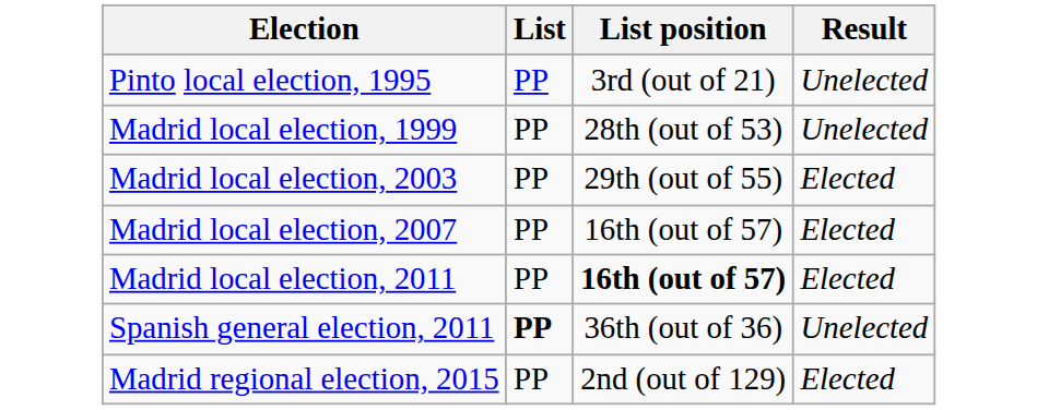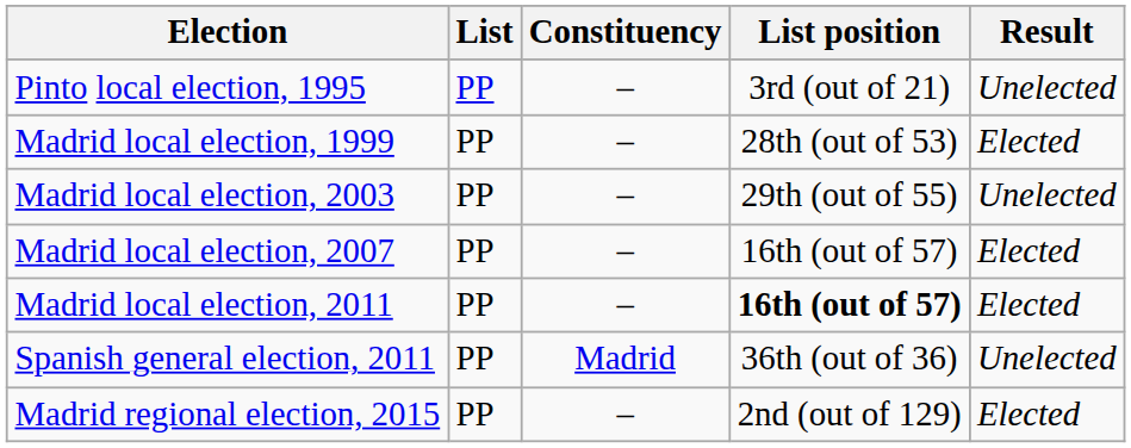 <table class="wikitable" style="margin:1em auto; text-align:left;">
 <tr>
 <th scope="col">Election</th>
 <th scope="col">List</th>
+<th scope="col">Constituency</th>
 <th scope="col">List position</th>
 <th scope="col">Result</th>
 </tr>
 <tr>
 <td><a href='#'>Pinto</a> <a href='#'>local election, 1995</a></td>
 <td><a href='#'>PP</a></td>
+<td align=center>–</td>
 <td align=center>3rd (out of 21)</td>
 <td><em>Unelected</em></td>
 </tr>
 <tr>
 <td><a href='#'>Madrid local election, 1999</a></td>
 <td>PP</td>
+<td align=center>–</td>
 <td align=center>28th (out of 53)</td>
-<td><em>Unelected</em></td>
+<td><em>Elected</em></td>
 </tr>
 <tr>
 <td><a href='#'>Madrid local election, 2003</a></td>
 <td>PP</td>
+<td align=center>–</td>
 <td align=center>29th (out of 55)</td>
-<td><em>Elected</em></td>
+<td><em>Unelected</em></td>
 </tr>
 <tr>
 <td><a href='#'>Madrid local election, 2007</a></td>
 <td>PP</td>
+<td align=center>–</td>
 <td align=center>16th (out of 57)</td>
 <td><em>Elected</em></td>
 </tr>
 <tr>
 <td><a href='#'>Madrid local election, 2011</a></td>
 <td>PP</td>
+<td align=center>–</td>
 <td align=center><strong>16th (out of 57)</strong></td>
 <td><em>Elected</em></td>
 </tr>
 <tr>
 <td><a href='#'>Spanish general election, 2011</a></td>
-<td><strong>PP</strong></td>
+<td>PP</td>
+<td align=center><a href='#'>Madrid</a></td>
 <td align=center>36th (out of 36)</td>
 <td><em>Unelected</em></td>
 </tr>
 <tr>
 <td><a href='#'>Madrid regional election, 2015</a></td>
 <td>PP</td>
+<td align=center>–</td>
 <td align=center>2nd (out of 129)</td>
 <td><em>Elected</em></td>
 </tr>
 </table>
